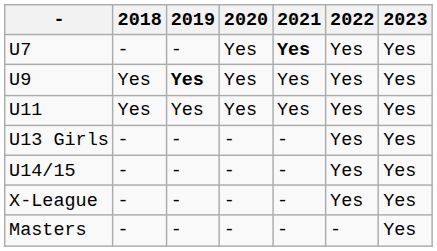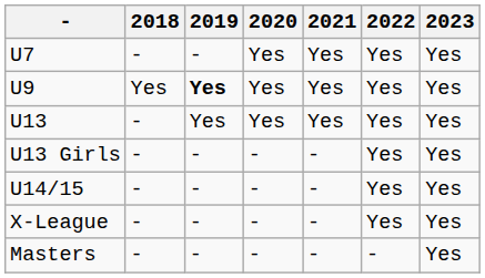 <table class="wikitable">
 <tr>
 <th>-</th>
 <th>2018</th>
 <th>2019</th>
 <th>2020</th>
 <th>2021</th>
 <th>2022</th>
 <th>2023</th>
 </tr>
 <tr>
 <td>U7</td>
 <td>-</td>
 <td>-</td>
 <td>Yes</td>
-<td><strong>Yes</strong></td>
+<td>Yes</td>
 <td>Yes</td>
 <td>Yes</td>
 </tr>
 <tr>
 <td>U9</td>
 <td>Yes</td>
 <td><strong>Yes</strong></td>
 <td>Yes</td>
 <td>Yes</td>
 <td>Yes</td>
 <td>Yes</td>
 </tr>
 <tr>
-<td>U11</td>
-<td>Yes</td>
+<td>U13</td>
+<td>-</td>
 <td>Yes</td>
 <td>Yes</td>
 <td>Yes</td>
 <td>Yes</td>
 <td>Yes</td>
 </tr>
 <tr>
 <td>U13 Girls</td>
 <td>-</td>
 <td>-</td>
 <td>-</td>
 <td>-</td>
 <td>Yes</td>
 <td>Yes</td>
 </tr>
 <tr>
 <td>U14/15</td>
 <td>-</td>
 <td>-</td>
 <td>-</td>
 <td>-</td>
 <td>Yes</td>
 <td>Yes</td>
 </tr>
 <tr>
 <td>X-League</td>
 <td>-</td>
 <td>-</td>
 <td>-</td>
 <td>-</td>
 <td>Yes</td>
 <td>Yes</td>
 </tr>
 <tr>
 <td>Masters</td>
 <td>-</td>
 <td>-</td>
 <td>-</td>
 <td>-</td>
 <td>-</td>
 <td>Yes</td>
 </tr>
 </table>
